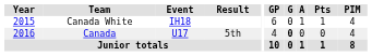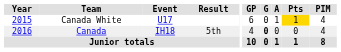 <table border="0" cellpadding="1" cellspacing="0" ID="Table3" style="text-align:center; width:40em">
 <tr ALIGN="center" bgcolor="#e0e0e0">
 <th>Year</th>
 <th>Team</th>
 <th>Event</th>
 <th>Result</th>
 <th rowspan="99" bgcolor="#ffffff"></th>
 <th>GP</th>
 <th>G</th>
 <th>A</th>
 <th>Pts</th>
 <th>PIM</th>
 </tr>
 <tr>
 <td><a href='#'>2015</a></td>
 <td>Canada White</td>
-<td><a href='#'>IH18</a></td>
+<td><a href='#'>U17</a></td>
 <td></td>
 <td>6</td>
 <td>0</td>
 <td>1</td>
-<td>1</td>
+<td style="background: gold;">1</td>
 <td>4</td>
 </tr>
 <tr bgcolor="#f0f0f0">
 <td><a href='#'>2016</a></td>
 <td><a href='#'>Canada</a></td>
-<td><a href='#'>U17</a></td>
+<td><a href='#'>IH18</a></td>
 <td>5th</td>
 <td>4</td>
 <td><strong>0</strong></td>
 <td>0</td>
 <td>0</td>
 <td>4</td>
 </tr>
 <tr bgcolor="#e0e0e0">
 <th colspan="4">Junior totals</th>
 <th>10</th>
 <th>0</th>
 <th>1</th>
 <th>1</th>
 <th>8</th>
 </tr>
 </table>
